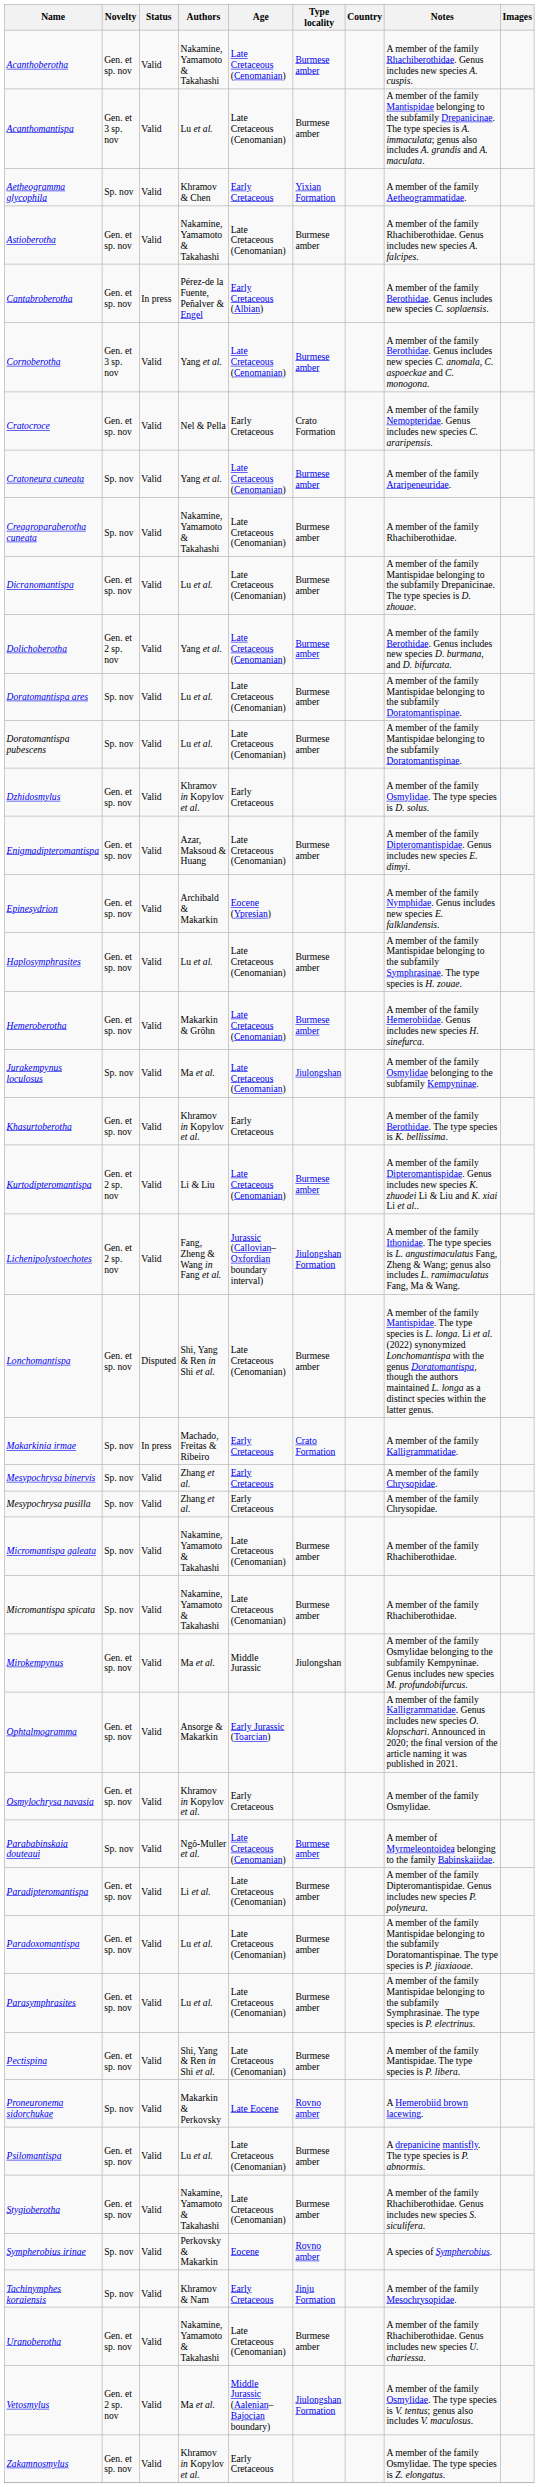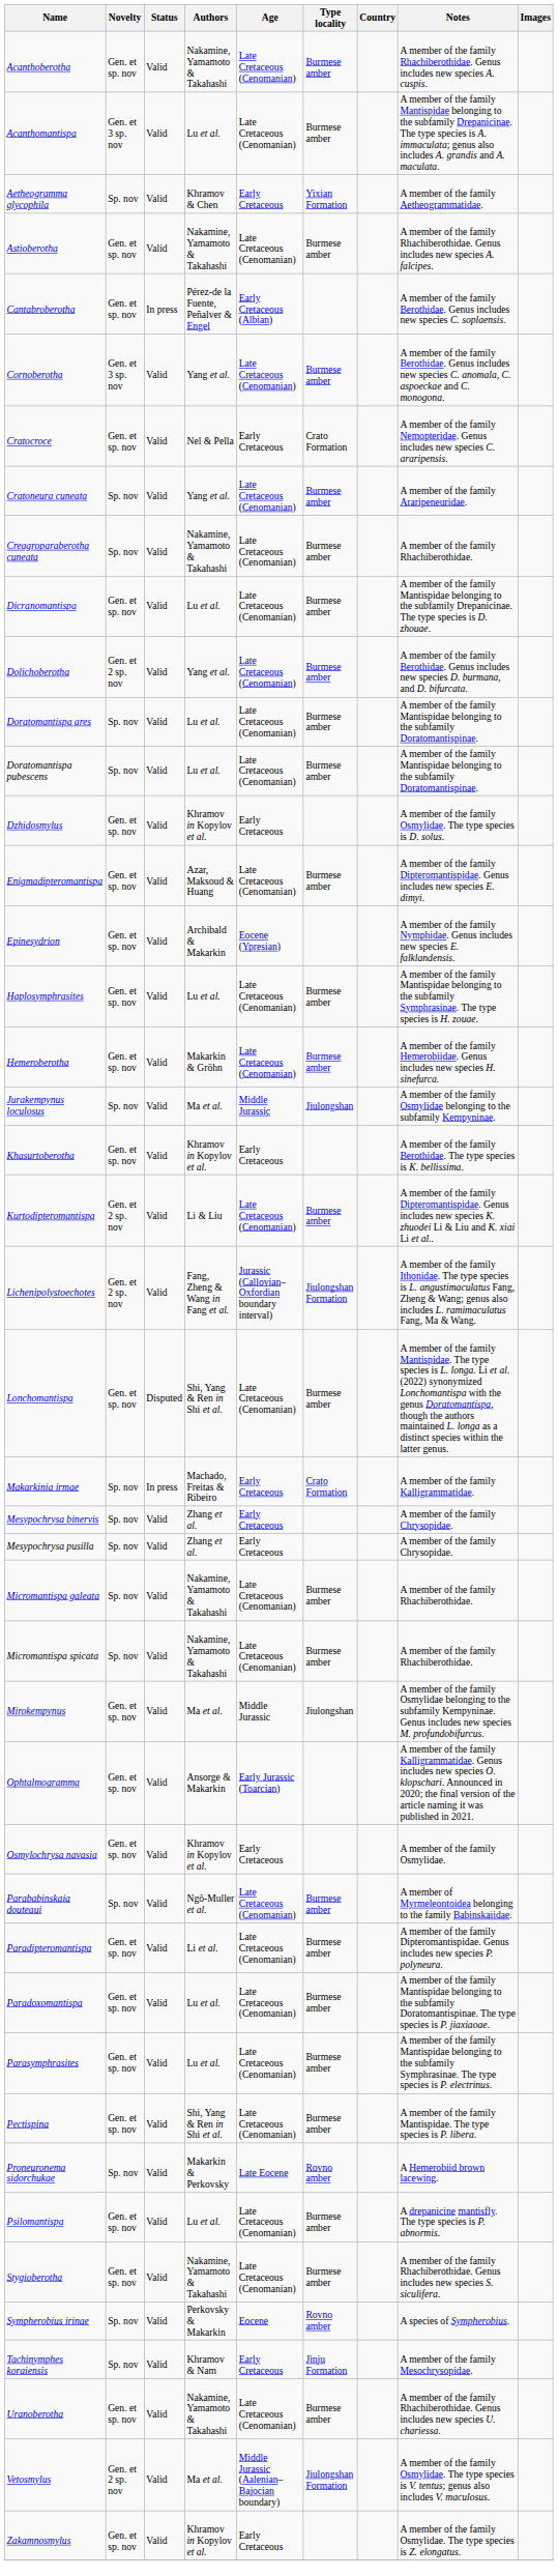 <table class="wikitable sortable" align="center" width="100%">
 <tr>
 <th>Name</th>
 <th>Novelty</th>
 <th>Status</th>
 <th>Authors</th>
 <th>Age</th>
 <th>Type locality</th>
 <th>Country</th>
 <th>Notes</th>
 <th>Images</th>
 </tr>
 <tr>
 <td><br><em><a href='#'>Acanthoberotha</a></em></td>
 <td><br>Gen. et sp. nov</td>
 <td><br>Valid</td>
 <td><br>Nakamine, Yamamoto & Takahashi</td>
 <td><br><a href='#'>Late Cretaceous</a> (<a href='#'>Cenomanian</a>)</td>
 <td><br><a href='#'>Burmese amber</a></td>
 <td><br></td>
 <td><br>A member of the family <a href='#'>Rhachiberothidae</a>. Genus includes new species <em>A. cuspis</em>.</td>
 <td></td>
 </tr>
 <tr>
 <td><em><a href='#'>Acanthomantispa</a></em></td>
 <td>Gen. et 3 sp. nov</td>
 <td>Valid</td>
 <td>Lu <em>et al.</em></td>
 <td>Late Cretaceous (Cenomanian)</td>
 <td>Burmese amber</td>
 <td></td>
 <td>A member of the family <a href='#'>Mantispidae</a> belonging to the subfamily <a href='#'>Drepanicinae</a>. The type species is <em>A. immaculata</em>; genus also includes <em>A. grandis</em> and <em>A. maculata</em>.</td>
 <td></td>
 </tr>
 <tr>
 <td><br><em><a href='#'>Aetheogramma glycophila</a></em></td>
 <td><br>Sp. nov</td>
 <td><br>Valid</td>
 <td><br>Khramov & Chen</td>
 <td><br><a href='#'>Early Cretaceous</a></td>
 <td><br><a href='#'>Yixian Formation</a></td>
 <td><br></td>
 <td><br>A member of the family <a href='#'>Aetheogrammatidae</a>.</td>
 <td></td>
 </tr>
 <tr>
 <td><br><em><a href='#'>Astioberotha</a></em></td>
 <td><br>Gen. et sp. nov</td>
 <td><br>Valid</td>
 <td><br>Nakamine, Yamamoto & Takahashi</td>
 <td><br>Late Cretaceous (Cenomanian)</td>
 <td><br>Burmese amber</td>
 <td><br></td>
 <td><br>A member of the family Rhachiberothidae. Genus includes new species <em>A. falcipes</em>.</td>
 <td></td>
 </tr>
 <tr>
 <td><br><em><a href='#'>Cantabroberotha</a></em></td>
 <td><br>Gen. et sp. nov</td>
 <td><br>In press</td>
 <td><br>Pérez-de la Fuente, Peñalver & <a href='#'>Engel</a></td>
 <td><br><a href='#'>Early Cretaceous</a> (<a href='#'>Albian</a>)</td>
 <td></td>
 <td><br></td>
 <td><br>A member of the family <a href='#'>Berothidae</a>. Genus includes new species <em>C. soplaensis</em>.</td>
 <td></td>
 </tr>
 <tr>
 <td><br><em><a href='#'>Cornoberotha</a></em></td>
 <td><br>Gen. et 3 sp. nov</td>
 <td><br>Valid</td>
 <td><br>Yang <em>et al.</em></td>
 <td><br><a href='#'>Late Cretaceous</a> (<a href='#'>Cenomanian</a>)</td>
 <td><br><a href='#'>Burmese amber</a></td>
 <td><br></td>
 <td><br>A member of the family <a href='#'>Berothidae</a>. Genus includes new species <em>C. anomala</em>, <em>C. aspoeckae</em> and <em>C. monogona</em>.</td>
 <td></td>
 </tr>
 <tr>
 <td><br><em><a href='#'>Cratocroce</a></em></td>
 <td><br>Gen. et sp. nov</td>
 <td><br>Valid</td>
 <td><br>Nel & Pella</td>
 <td><br>Early Cretaceous</td>
 <td><br>Crato Formation</td>
 <td><br></td>
 <td><br>A member of the family <a href='#'>Nemopteridae</a>. Genus includes new species <em>C. araripensis</em>.</td>
 <td></td>
 </tr>
 <tr>
 <td><br><em><a href='#'>Cratoneura cuneata</a></em></td>
 <td><br>Sp. nov</td>
 <td><br>Valid</td>
 <td><br>Yang <em>et al.</em></td>
 <td><br><a href='#'>Late Cretaceous</a> (<a href='#'>Cenomanian</a>)</td>
 <td><br><a href='#'>Burmese amber</a></td>
 <td><br></td>
 <td><br>A member of the family <a href='#'>Araripeneuridae</a>.</td>
 <td></td>
 </tr>
 <tr>
 <td><br><em><a href='#'>Creagroparaberotha cuneata</a></em></td>
 <td><br>Sp. nov</td>
 <td><br>Valid</td>
 <td><br>Nakamine, Yamamoto & Takahashi</td>
 <td><br>Late Cretaceous (Cenomanian)</td>
 <td><br>Burmese amber</td>
 <td><br></td>
 <td><br>A member of the family Rhachiberothidae.</td>
 <td></td>
 </tr>
 <tr>
 <td><em><a href='#'>Dicranomantispa</a></em></td>
 <td>Gen. et sp. nov</td>
 <td>Valid</td>
 <td>Lu <em>et al.</em></td>
 <td>Late Cretaceous (Cenomanian)</td>
 <td>Burmese amber</td>
 <td></td>
 <td>A member of the family Mantispidae belonging to the subfamily Drepanicinae. The type species is <em>D. zhouae</em>.</td>
 <td></td>
 </tr>
 <tr>
 <td><br><em><a href='#'>Dolichoberotha</a></em></td>
 <td><br>Gen. et 2 sp. nov</td>
 <td><br>Valid</td>
 <td><br>Yang <em>et al.</em></td>
 <td><br><a href='#'>Late Cretaceous</a> (<a href='#'>Cenomanian</a>)</td>
 <td><br><a href='#'>Burmese amber</a></td>
 <td><br></td>
 <td><br>A member of the family <a href='#'>Berothidae</a>. Genus includes new species <em>D. burmana</em>, and <em>D. bifurcata</em>.</td>
 <td></td>
 </tr>
 <tr>
 <td><em><a href='#'>Doratomantispa ares</a></em></td>
 <td>Sp. nov</td>
 <td>Valid</td>
 <td>Lu <em>et al.</em></td>
 <td>Late Cretaceous (Cenomanian)</td>
 <td>Burmese amber</td>
 <td></td>
 <td>A member of the family Mantispidae belonging to the subfamily <a href='#'>Doratomantispinae</a>.</td>
 <td></td>
 </tr>
 <tr>
 <td><em>Doratomantispa pubescens</em></td>
 <td>Sp. nov</td>
 <td>Valid</td>
 <td>Lu <em>et al.</em></td>
 <td>Late Cretaceous (Cenomanian)</td>
 <td>Burmese amber</td>
 <td></td>
 <td>A member of the family Mantispidae belonging to the subfamily <a href='#'>Doratomantispinae</a>.</td>
 <td></td>
 </tr>
 <tr>
 <td><br><em><a href='#'>Dzhidosmylus</a></em></td>
 <td><br>Gen. et sp. nov</td>
 <td><br>Valid</td>
 <td><br>Khramov <em>in</em> Kopylov <em>et al.</em></td>
 <td><br>Early Cretaceous</td>
 <td></td>
 <td><br></td>
 <td><br>A member of the family <a href='#'>Osmylidae</a>. The type species is <em>D. solus</em>.</td>
 <td></td>
 </tr>
 <tr>
 <td><br><em><a href='#'>Enigmadipteromantispa</a></em></td>
 <td><br>Gen. et sp. nov</td>
 <td><br>Valid</td>
 <td><br>Azar, Maksoud & Huang</td>
 <td><br>Late Cretaceous (Cenomanian)</td>
 <td><br>Burmese amber</td>
 <td><br></td>
 <td><br>A member of the family <a href='#'>Dipteromantispidae</a>. Genus includes new species <em>E. dimyi</em>.</td>
 <td></td>
 </tr>
 <tr>
 <td><br><em><a href='#'>Epinesydrion</a></em></td>
 <td><br>Gen. et sp. nov</td>
 <td><br>Valid</td>
 <td><br>Archibald & Makarkin</td>
 <td><br><a href='#'>Eocene</a> (<a href='#'>Ypresian</a>)</td>
 <td></td>
 <td><br></td>
 <td><br>A member of the family <a href='#'>Nymphidae</a>. Genus includes new species <em>E. falklandensis</em>.</td>
 <td></td>
 </tr>
 <tr>
 <td><em><a href='#'>Haplosymphrasites</a></em></td>
 <td>Gen. et sp. nov</td>
 <td>Valid</td>
 <td>Lu <em>et al.</em></td>
 <td>Late Cretaceous (Cenomanian)</td>
 <td>Burmese amber</td>
 <td></td>
 <td>A member of the family Mantispidae belonging to the subfamily <a href='#'>Symphrasinae</a>. The type species is <em>H. zouae</em>.</td>
 <td></td>
 </tr>
 <tr>
 <td><br><em><a href='#'>Hemeroberotha</a></em></td>
 <td><br>Gen. et sp. nov</td>
 <td><br>Valid</td>
 <td><br>Makarkin & Gröhn</td>
 <td><br><a href='#'>Late Cretaceous</a> (<a href='#'>Cenomanian</a>)</td>
 <td><br><a href='#'>Burmese amber</a></td>
 <td><br></td>
 <td><br>A member of the family <a href='#'>Hemerobiidae</a>. Genus includes new species <em>H. sinefurca</em>.</td>
 <td></td>
 </tr>
 <tr>
 <td><em><a href='#'>Jurakempynus loculosus</a></em></td>
 <td>Sp. nov</td>
 <td>Valid</td>
 <td>Ma <em>et al.</em></td>
-<td><br><a href='#'>Late Cretaceous</a> (<a href='#'>Cenomanian</a>)</td>
+<td><a href='#'>Middle Jurassic</a></td>
 <td><a href='#'>Jiulongshan</a></td>
 <td></td>
 <td>A member of the family <a href='#'>Osmylidae</a> belonging to the subfamily <a href='#'>Kempyninae</a>.</td>
 <td></td>
 </tr>
 <tr>
 <td><br><em><a href='#'>Khasurtoberotha</a></em></td>
 <td><br>Gen. et sp. nov</td>
 <td><br>Valid</td>
 <td><br>Khramov <em>in</em> Kopylov <em>et al.</em></td>
 <td><br>Early Cretaceous</td>
 <td></td>
 <td><br></td>
 <td><br>A member of the family <a href='#'>Berothidae</a>. The type species is <em>K. bellissima</em>.</td>
 <td></td>
 </tr>
 <tr>
 <td><br><em><a href='#'>Kurtodipteromantispa</a></em></td>
 <td><br>Gen. et 2 sp. nov</td>
 <td><br>Valid</td>
 <td><br>Li & Liu</td>
 <td><br><a href='#'>Late Cretaceous</a> (<a href='#'>Cenomanian</a>)</td>
 <td><br><a href='#'>Burmese amber</a></td>
 <td><br></td>
 <td><br>A member of the family <a href='#'>Dipteromantispidae</a>. Genus includes new species <em>K. zhuodei</em> Li & Liu and <em>K. xiai</em> Li <em>et al.</em>.</td>
 <td></td>
 </tr>
 <tr>
 <td><br><em><a href='#'>Lichenipolystoechotes</a></em></td>
 <td><br>Gen. et 2 sp. nov</td>
 <td><br>Valid</td>
 <td><br>Fang, Zheng & Wang <em>in</em> Fang <em>et al.</em></td>
 <td><br><a href='#'>Jurassic</a> (<a href='#'>Callovian</a>–<a href='#'>Oxfordian</a> boundary interval)</td>
 <td><br><a href='#'>Jiulongshan Formation</a></td>
 <td><br></td>
 <td><br>A member of the family <a href='#'>Ithonidae</a>. The type species is <em>L. angustimaculatus</em> Fang, Zheng & Wang; genus also includes <em>L. ramimaculatus</em> Fang, Ma & Wang.</td>
 <td></td>
 </tr>
 <tr>
 <td><br><em><a href='#'>Lonchomantispa</a></em></td>
 <td><br>Gen. et sp. nov</td>
 <td><br>Disputed</td>
 <td><br>Shi, Yang & Ren <em>in</em> Shi <em>et al.</em></td>
 <td><br>Late Cretaceous (Cenomanian)</td>
 <td><br>Burmese amber</td>
 <td><br></td>
 <td><br>A member of the family <a href='#'>Mantispidae</a>. The type species is <em>L. longa</em>. Li <em>et al.</em> (2022) synonymized <em>Lonchomantispa</em> with the genus <em><a href='#'>Doratomantispa</a></em>, though the authors maintained <em>L. longa</em> as a distinct species within the latter genus.</td>
 <td></td>
 </tr>
 <tr>
 <td><br><em><a href='#'>Makarkinia irmae</a></em></td>
 <td><br>Sp. nov</td>
 <td><br>In press</td>
 <td><br>Machado, Freitas & Ribeiro</td>
 <td><br><a href='#'>Early Cretaceous</a></td>
 <td><br><a href='#'>Crato Formation</a></td>
 <td><br></td>
 <td><br>A member of the family <a href='#'>Kalligrammatidae</a>.</td>
 <td></td>
 </tr>
 <tr>
 <td><em><a href='#'>Mesypochrysa binervis</a></em></td>
 <td>Sp. nov</td>
 <td>Valid</td>
 <td>Zhang <em>et al.</em></td>
 <td><a href='#'>Early Cretaceous</a></td>
 <td></td>
 <td></td>
 <td>A member of the family <a href='#'>Chrysopidae</a>.</td>
 <td></td>
 </tr>
 <tr>
 <td><em>Mesypochrysa pusilla</em></td>
 <td>Sp. nov</td>
 <td>Valid</td>
 <td>Zhang <em>et al.</em></td>
 <td>Early Cretaceous</td>
 <td></td>
 <td></td>
 <td>A member of the family Chrysopidae.</td>
 <td></td>
 </tr>
 <tr>
 <td><br><em><a href='#'>Micromantispa galeata</a></em></td>
 <td><br>Sp. nov</td>
 <td><br>Valid</td>
 <td><br>Nakamine, Yamamoto & Takahashi</td>
 <td><br>Late Cretaceous (Cenomanian)</td>
 <td><br>Burmese amber</td>
 <td><br></td>
 <td><br>A member of the family Rhachiberothidae.</td>
 <td></td>
 </tr>
 <tr>
 <td><br><em>Micromantispa spicata</em></td>
 <td><br>Sp. nov</td>
 <td><br>Valid</td>
 <td><br>Nakamine, Yamamoto & Takahashi</td>
 <td><br>Late Cretaceous (Cenomanian)</td>
 <td><br>Burmese amber</td>
 <td><br></td>
 <td><br>A member of the family Rhachiberothidae.</td>
 <td></td>
 </tr>
 <tr>
 <td><em><a href='#'>Mirokempynus</a></em></td>
 <td>Gen. et sp. nov</td>
 <td>Valid</td>
 <td>Ma <em>et al.</em></td>
 <td>Middle Jurassic</td>
 <td>Jiulongshan</td>
 <td></td>
 <td>A member of the family Osmylidae belonging to the subfamily Kempyninae. Genus includes new species <em>M. profundobifurcus</em>.</td>
 <td></td>
 </tr>
 <tr>
 <td><em><a href='#'>Ophtalmogramma</a></em></td>
 <td>Gen. et sp. nov</td>
 <td>Valid</td>
 <td>Ansorge & Makarkin</td>
 <td><a href='#'>Early Jurassic</a> (<a href='#'>Toarcian</a>)</td>
 <td></td>
 <td></td>
 <td>A member of the family <a href='#'>Kalligrammatidae</a>. Genus includes new species <em>O. klopschari</em>. Announced in 2020; the final version of the article naming it was published in 2021.</td>
 <td></td>
 </tr>
 <tr>
 <td><br><em><a href='#'>Osmylochrysa navasia</a></em></td>
 <td>Gen. et sp. nov</td>
 <td><br>Valid</td>
 <td><br>Khramov <em>in</em> Kopylov <em>et al.</em></td>
 <td><br>Early Cretaceous</td>
 <td></td>
 <td><br></td>
 <td><br>A member of the family Osmylidae.</td>
 <td></td>
 </tr>
 <tr>
 <td><br><em><a href='#'>Parababinskaia douteaui</a></em></td>
 <td><br>Sp. nov</td>
 <td><br>Valid</td>
 <td><br>Ngô-Muller <em>et al.</em></td>
 <td><br><a href='#'>Late Cretaceous</a> (<a href='#'>Cenomanian</a>)</td>
 <td><br><a href='#'>Burmese amber</a></td>
 <td><br></td>
 <td><br>A member of <a href='#'>Myrmeleontoidea</a> belonging to the family <a href='#'>Babinskaiidae</a>.</td>
 <td></td>
 </tr>
 <tr>
 <td><em><a href='#'>Paradipteromantispa</a></em></td>
 <td>Gen. et sp. nov</td>
 <td>Valid</td>
 <td>Li <em>et al.</em></td>
 <td>Late Cretaceous (Cenomanian)</td>
 <td>Burmese amber</td>
 <td></td>
 <td>A member of the family Dipteromantispidae. Genus includes new species <em>P. polyneura</em>.</td>
 <td></td>
 </tr>
 <tr>
 <td><em><a href='#'>Paradoxomantispa</a></em></td>
 <td>Gen. et sp. nov</td>
 <td>Valid</td>
 <td>Lu <em>et al.</em></td>
 <td>Late Cretaceous (Cenomanian)</td>
 <td>Burmese amber</td>
 <td></td>
 <td>A member of the family Mantispidae belonging to the subfamily Doratomantispinae. The type species is <em>P. jiaxiaoae</em>.</td>
 <td></td>
 </tr>
 <tr>
 <td><em><a href='#'>Parasymphrasites</a></em></td>
 <td>Gen. et sp. nov</td>
 <td>Valid</td>
 <td>Lu <em>et al.</em></td>
 <td>Late Cretaceous (Cenomanian)</td>
 <td>Burmese amber</td>
 <td></td>
 <td>A member of the family Mantispidae belonging to the subfamily Symphrasinae. The type species is <em>P. electrinus</em>.</td>
 <td></td>
 </tr>
 <tr>
 <td><br><em><a href='#'>Pectispina</a></em></td>
 <td><br>Gen. et sp. nov</td>
 <td><br>Valid</td>
 <td><br>Shi, Yang & Ren <em>in</em> Shi <em>et al.</em></td>
 <td><br>Late Cretaceous (Cenomanian)</td>
 <td><br>Burmese amber</td>
 <td><br></td>
 <td><br>A member of the family Mantispidae. The type species is <em>P. libera</em>.</td>
 <td></td>
 </tr>
 <tr>
 <td><br><em><a href='#'>Proneuronema sidorchukae</a></em></td>
 <td><br>Sp. nov</td>
 <td><br>Valid</td>
 <td><br>Makarkin & Perkovsky</td>
 <td><br><a href='#'>Late Eocene</a></td>
 <td><br><a href='#'>Rovno amber</a></td>
 <td><br></td>
 <td><br>A <a href='#'>Hemerobiid brown lacewing</a>.</td>
 <td></td>
 </tr>
 <tr>
 <td><br><em><a href='#'>Psilomantispa</a></em></td>
 <td><br>Gen. et sp. nov</td>
 <td><br>Valid</td>
 <td><br>Lu <em>et al.</em></td>
 <td><br>Late Cretaceous (Cenomanian)</td>
 <td><br>Burmese amber</td>
 <td><br></td>
 <td><br>A <a href='#'>drepanicine</a> <a href='#'>mantisfly</a>.<br> The type species is <em>P. abnormis</em>.</td>
 <td></td>
 </tr>
 <tr>
 <td><br><em><a href='#'>Stygioberotha</a></em></td>
 <td><br>Gen. et sp. nov</td>
 <td><br>Valid</td>
 <td><br>Nakamine, Yamamoto & Takahashi</td>
 <td><br>Late Cretaceous (Cenomanian)</td>
 <td><br>Burmese amber</td>
 <td><br></td>
 <td><br>A member of the family Rhachiberothidae. Genus includes new species <em>S. siculifera</em>.</td>
 <td></td>
 </tr>
 <tr>
 <td><em><a href='#'>Sympherobius irinae</a></em></td>
 <td>Sp. nov</td>
 <td>Valid</td>
 <td>Perkovsky & Makarkin</td>
 <td><a href='#'>Eocene</a></td>
 <td><a href='#'>Rovno amber</a></td>
 <td></td>
 <td>A species of <em><a href='#'>Sympherobius</a></em>.</td>
 <td></td>
 </tr>
 <tr>
 <td><br><em><a href='#'>Tachinymphes koraiensis</a></em></td>
 <td><br>Sp. nov</td>
 <td><br>Valid</td>
 <td><br>Khramov & Nam</td>
 <td><br><a href='#'>Early Cretaceous</a></td>
 <td><br><a href='#'>Jinju Formation</a></td>
 <td><br></td>
 <td><br>A member of the family <a href='#'>Mesochrysopidae</a>.</td>
 <td></td>
 </tr>
 <tr>
 <td><br><em><a href='#'>Uranoberotha</a></em></td>
 <td><br>Gen. et sp. nov</td>
 <td><br>Valid</td>
 <td><br>Nakamine, Yamamoto & Takahashi</td>
 <td><br>Late Cretaceous (Cenomanian)</td>
 <td><br>Burmese amber</td>
 <td><br></td>
 <td><br>A member of the family Rhachiberothidae. Genus includes new species <em>U. chariessa</em>.</td>
 <td></td>
 </tr>
 <tr>
 <td><br><em><a href='#'>Vetosmylus</a></em></td>
 <td><br>Gen. et 2 sp. nov</td>
 <td><br>Valid</td>
 <td><br>Ma <em>et al.</em></td>
 <td><br><a href='#'>Middle Jurassic</a> (<a href='#'>Aalenian</a>–<a href='#'>Bajocian</a> boundary)</td>
 <td><br><a href='#'>Jiulongshan Formation</a></td>
 <td><br></td>
 <td><br>A member of the family <a href='#'>Osmylidae</a>. The type species is <em>V. tentus</em>; genus also includes <em>V. maculosus</em>.</td>
 <td></td>
 </tr>
 <tr>
 <td><br><em><a href='#'>Zakamnosmylus</a></em></td>
 <td><br>Gen. et sp. nov</td>
 <td><br>Valid</td>
 <td><br>Khramov <em>in</em> Kopylov <em>et al.</em></td>
 <td><br>Early Cretaceous</td>
 <td></td>
 <td><br></td>
 <td><br>A member of the family Osmylidae. The type species is <em>Z. elongatus</em>.</td>
 <td></td>
 </tr>
 <tr>
 </tr>
 </table>
